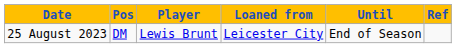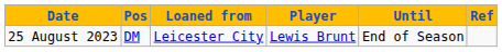 <table class="wikitable plainrowheaders sortable">
 <tr>
 <th style="background:#ffbf00;color:#1C4EBD">Date</th>
 <th style="background:#ffbf00;color:#1C4EBD">Pos</th>
+<th style="background:#ffbf00;color:#1C4EBD">Loaned from</th>
 <th style="background:#ffbf00;color:#1C4EBD">Player</th>
-<th style="background:#ffbf00;color:#1C4EBD">Loaned from</th>
 <th style="background:#ffbf00;color:#1C4EBD">Until</th>
 <th style="background:#ffbf00;color:#1C4EBD">Ref</th>
 </tr>
 <tr>
 <td>25 August 2023</td>
 <td><a href='#'>DM</a></td>
+<td> <a href='#'>Leicester City</a></td>
 <td> <a href='#'>Lewis Brunt</a></td>
-<td> <a href='#'>Leicester City</a></td>
 <td>End of Season</td>
 <td></td>
 </tr>
 </table>
